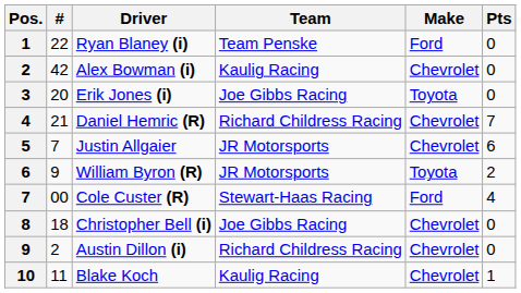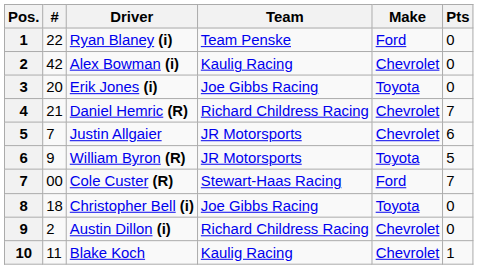 <table class="wikitable" style="font-size:95%">
 <tr>
 <th>Pos.</th>
 <th>#</th>
 <th>Driver</th>
 <th>Team</th>
 <th>Make</th>
 <th>Pts</th>
 </tr>
 <tr>
 <th>1</th>
 <td>22</td>
 <td><a href='#'>Ryan Blaney</a> <strong>(i)</strong></td>
 <td><a href='#'>Team Penske</a></td>
 <td><a href='#'>Ford</a></td>
 <td>0</td>
 </tr>
 <tr>
 <th>2</th>
 <td>42</td>
 <td><a href='#'>Alex Bowman</a> <strong>(i)</strong></td>
 <td><a href='#'>Kaulig Racing</a></td>
 <td><a href='#'>Chevrolet</a></td>
 <td>0</td>
 </tr>
 <tr>
 <th>3</th>
 <td>20</td>
 <td><a href='#'>Erik Jones</a> <strong>(i)</strong></td>
 <td><a href='#'>Joe Gibbs Racing</a></td>
 <td><a href='#'>Toyota</a></td>
 <td>0</td>
 </tr>
 <tr>
 <th>4</th>
 <td>21</td>
 <td><a href='#'>Daniel Hemric</a> <strong>(R)</strong></td>
 <td><a href='#'>Richard Childress Racing</a></td>
 <td><a href='#'>Chevrolet</a></td>
 <td>7</td>
 </tr>
 <tr>
 <th>5</th>
 <td>7</td>
 <td><a href='#'>Justin Allgaier</a></td>
 <td><a href='#'>JR Motorsports</a></td>
 <td><a href='#'>Chevrolet</a></td>
 <td>6</td>
 </tr>
 <tr>
 <th>6</th>
 <td>9</td>
 <td><a href='#'>William Byron</a> <strong>(R)</strong></td>
 <td><a href='#'>JR Motorsports</a></td>
 <td><a href='#'>Toyota</a></td>
-<td>2</td>
+<td>5</td>
 </tr>
 <tr>
 <th>7</th>
 <td>00</td>
 <td><a href='#'>Cole Custer</a> <strong>(R)</strong></td>
 <td><a href='#'>Stewart-Haas Racing</a></td>
 <td><a href='#'>Ford</a></td>
-<td>4</td>
+<td>7</td>
 </tr>
 <tr>
 <th>8</th>
 <td>18</td>
 <td><a href='#'>Christopher Bell</a> <strong>(i)</strong></td>
 <td><a href='#'>Joe Gibbs Racing</a></td>
-<td><a href='#'>Chevrolet</a></td>
+<td><a href='#'>Toyota</a></td>
 <td>0</td>
 </tr>
 <tr>
 <th>9</th>
 <td>2</td>
 <td><a href='#'>Austin Dillon</a> <strong>(i)</strong></td>
 <td><a href='#'>Richard Childress Racing</a></td>
 <td><a href='#'>Chevrolet</a></td>
 <td>0</td>
 </tr>
 <tr>
 <th>10</th>
 <td>11</td>
 <td><a href='#'>Blake Koch</a></td>
 <td><a href='#'>Kaulig Racing</a></td>
 <td><a href='#'>Chevrolet</a></td>
 <td>1</td>
 </tr>
 </table>
